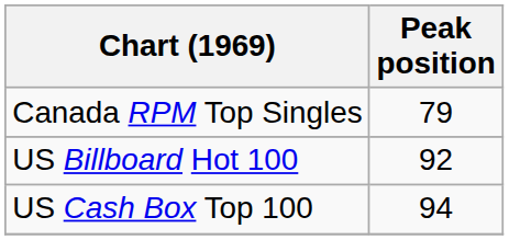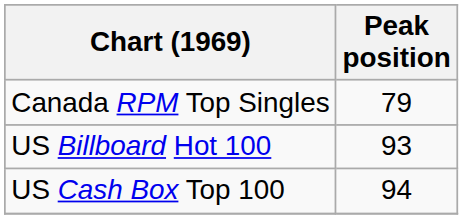 <table class="wikitable">
 <tr>
 <th align="left">Chart (1969)</th>
 <th align="left">Peak<br>position</th>
 </tr>
 <tr>
 <td>Canada <em><a href='#'>RPM</a></em> Top Singles</td>
 <td style="text-align:center;">79</td>
 </tr>
 <tr>
 <td>US <em><a href='#'>Billboard</a></em> <a href='#'>Hot 100</a></td>
-<td style="text-align:center;">92</td>
+<td style="text-align:center;">93</td>
 </tr>
 <tr>
 <td>US <em><a href='#'>Cash Box</a></em> Top 100</td>
 <td style="text-align:center;">94</td>
 </tr>
 <tr>
 </tr>
 </table>
